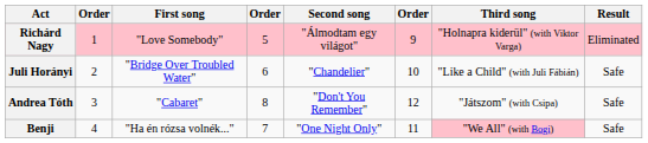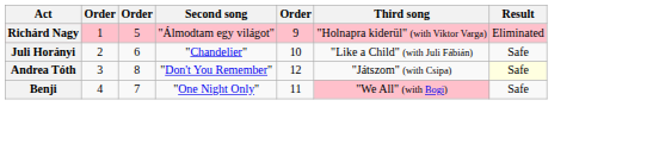 <table class="wikitable" style="text-align:center;">
 <tr>
 <th scope="col">Act</th>
 <th scope="col">Order</th>
-<th scope="col">First song</th>
 <th scope="col">Order</th>
 <th scope="col">Second song</th>
 <th scope="col">Order</th>
 <th scope="col">Third song</th>
 <th scope="col">Result</th>
 </tr>
 <tr bgcolor="pink">
 <th scope="row">Richárd Nagy</th>
 <td>1</td>
-<td>"Love Somebody"</td>
 <td>5</td>
 <td>"Álmodtam egy világot"</td>
 <td>9</td>
 <td>"Holnapra kiderül" <small>(with Viktor Varga)</small></td>
 <td>Eliminated</td>
 </tr>
 <tr>
 <th scope="row">Juli Horányi</th>
 <td>2</td>
-<td>"<a href='#'>Bridge Over Troubled Water</a>"</td>
 <td>6</td>
 <td>"<a href='#'>Chandelier</a>"</td>
 <td>10</td>
 <td>"Like a Child" <small>(with Juli Fábián)</small></td>
 <td>Safe</td>
 </tr>
 <tr>
 <th scope="row">Andrea Tóth</th>
 <td>3</td>
-<td>"<a href='#'>Cabaret</a>"</td>
 <td>8</td>
 <td>"<a href='#'>Don't You Remember</a>"</td>
 <td>12</td>
 <td>"Játszom" <small>(with Csipa)</small></td>
-<td>Safe</td>
+<td style="background: lightyellow;">Safe</td>
 </tr>
 <tr>
 <th scope="row">Benji</th>
 <td>4</td>
-<td>"Ha én rózsa volnék..."</td>
 <td>7</td>
 <td>"<a href='#'>One Night Only</a>"</td>
 <td>11</td>
 <td style="background: pink;">"We All" <small>(with <a href='#'>Bogi</a>)</small></td>
 <td>Safe</td>
 </tr>
 </table>
